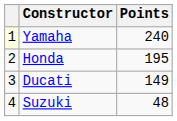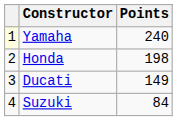 <table class="wikitable" style="font-size: 95%;">
 <tr>
 <th></th>
 <th>Constructor</th>
 <th>Points</th>
 </tr>
 <tr>
 <td align=center style="background: lightyellow;">1</td>
 <td> <a href='#'>Yamaha</a></td>
 <td align=right>240</td>
 </tr>
 <tr>
 <td align=center>2</td>
 <td> <a href='#'>Honda</a></td>
-<td align=right>195</td>
+<td align=right>198</td>
 </tr>
 <tr>
 <td align=center>3</td>
 <td> <a href='#'>Ducati</a></td>
 <td align=right>149</td>
 </tr>
 <tr>
 <td align=center>4</td>
 <td> <a href='#'>Suzuki</a></td>
-<td align=right>48</td>
+<td align=right>84</td>
 </tr>
 </table>
